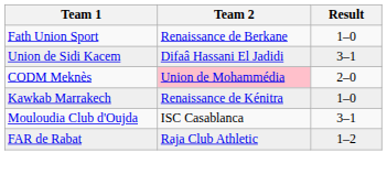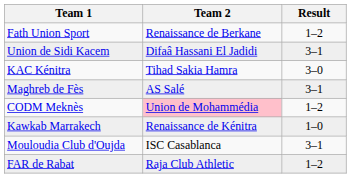 <table class="wikitable">
 <tr>
 <th width="180">Team 1</th>
 <th width="180">Team 2</th>
 <th width="80">Result</th>
 </tr>
 <tr>
 <td><a href='#'>Fath Union Sport</a></td>
 <td><a href='#'>Renaissance de Berkane</a></td>
-<td align="center">1–0</td>
+<td align="center">1–2</td>
 </tr>
 <tr style="background:#EFEFEF">
 <td><a href='#'>Union de Sidi Kacem</a></td>
 <td><a href='#'>Difaâ Hassani El Jadidi</a></td>
 <td align="center">3–1</td>
 </tr>
 <tr>
+<td><a href='#'>KAC Kénitra</a></td>
+<td><a href='#'>Tihad Sakia Hamra</a></td>
+<td align="center">3–0</td>
+</tr>
+<tr style="background:#EFEFEF">
+<td><a href='#'>Maghreb de Fès</a></td>
+<td><a href='#'>AS Salé</a></td>
+<td align="center">3–1</td>
+</tr>
+<tr>
 <td><a href='#'>CODM Meknès</a></td>
 <td style="background: pink;"><a href='#'>Union de Mohammédia</a></td>
-<td align="center">2–0</td>
+<td align="center">1–2</td>
 </tr>
 <tr style="background:#EFEFEF">
 <td><a href='#'>Kawkab Marrakech</a></td>
 <td><a href='#'>Renaissance de Kénitra</a></td>
 <td align="center">1–0</td>
 </tr>
 <tr>
 <td><a href='#'>Mouloudia Club d'Oujda</a></td>
 <td>ISC Casablanca</td>
 <td align="center">3–1</td>
 </tr>
 <tr style="background:#EFEFEF">
 <td><a href='#'>FAR de Rabat</a></td>
 <td><a href='#'>Raja Club Athletic</a></td>
 <td align="center">1–2</td>
 </tr>
 </table>
